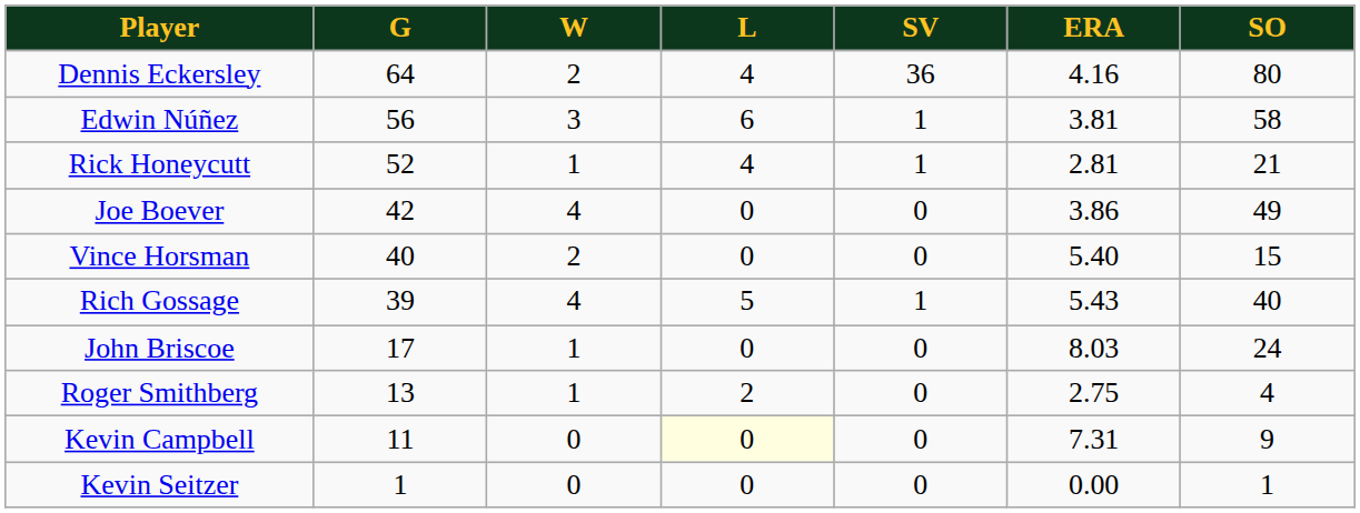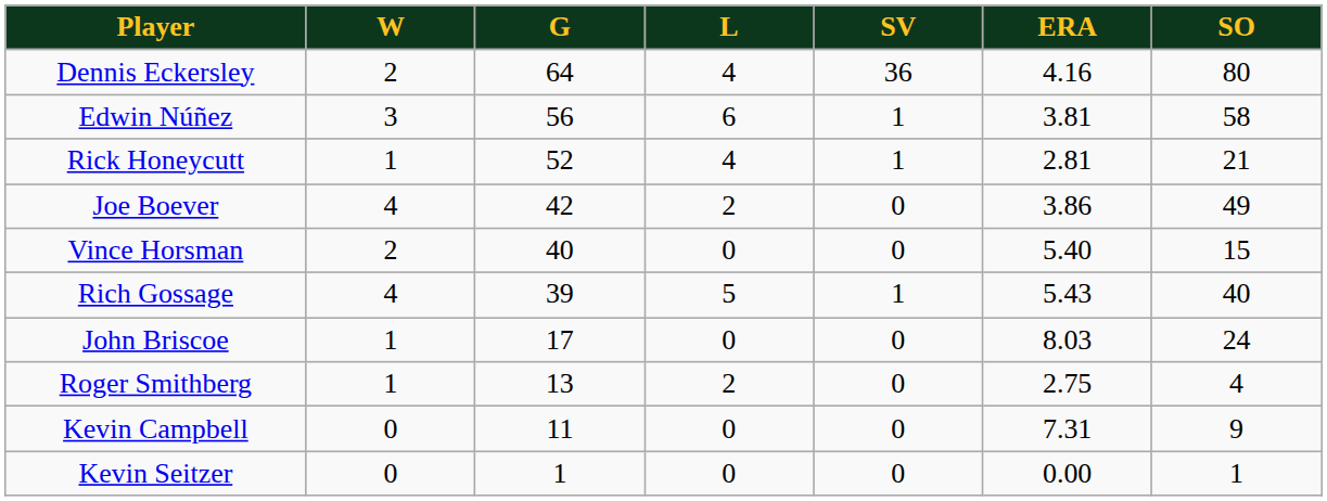 <table class="wikitable sortable">
 <tr>
 <th style="background:#0C371D;color:#ffc322;" width="16%">Player</th>
+<th style="background:#0C371D;color:#ffc322;" width="9%">W</th>
 <th style="background:#0C371D;color:#ffc322;" width="9%">G</th>
-<th style="background:#0C371D;color:#ffc322;" width="9%">W</th>
 <th style="background:#0C371D;color:#ffc322;" width="9%">L</th>
 <th style="background:#0C371D;color:#ffc322;" width="9%">SV</th>
 <th style="background:#0C371D;color:#ffc322;" width="9%">ERA</th>
 <th style="background:#0C371D;color:#ffc322;" width="9%">SO</th>
 </tr>
 <tr align="center">
 <td><a href='#'>Dennis Eckersley</a></td>
+<td>2</td>
 <td>64</td>
-<td>2</td>
 <td>4</td>
 <td>36</td>
 <td>4.16</td>
 <td>80</td>
 </tr>
 <tr align=center>
 <td><a href='#'>Edwin Núñez</a></td>
+<td>3</td>
 <td>56</td>
-<td>3</td>
 <td>6</td>
 <td>1</td>
 <td>3.81</td>
 <td>58</td>
 </tr>
 <tr align=center>
 <td><a href='#'>Rick Honeycutt</a></td>
+<td>1</td>
 <td>52</td>
-<td>1</td>
 <td>4</td>
 <td>1</td>
 <td>2.81</td>
 <td>21</td>
 </tr>
 <tr align=center>
 <td><a href='#'>Joe Boever</a></td>
+<td>4</td>
 <td>42</td>
-<td>4</td>
-<td>0</td>
+<td>2</td>
 <td>0</td>
 <td>3.86</td>
 <td>49</td>
 </tr>
 <tr align=center>
 <td><a href='#'>Vince Horsman</a></td>
+<td>2</td>
 <td>40</td>
-<td>2</td>
 <td>0</td>
 <td>0</td>
 <td>5.40</td>
 <td>15</td>
 </tr>
 <tr align=center>
 <td><a href='#'>Rich Gossage</a></td>
+<td>4</td>
 <td>39</td>
-<td>4</td>
 <td>5</td>
 <td>1</td>
 <td>5.43</td>
 <td>40</td>
 </tr>
 <tr align="center">
 <td><a href='#'>John Briscoe</a></td>
+<td>1</td>
 <td>17</td>
-<td>1</td>
 <td>0</td>
 <td>0</td>
 <td>8.03</td>
 <td>24</td>
 </tr>
 <tr align=center>
 <td><a href='#'>Roger Smithberg</a></td>
+<td>1</td>
 <td>13</td>
-<td>1</td>
 <td>2</td>
 <td>0</td>
 <td>2.75</td>
 <td>4</td>
 </tr>
 <tr align=center>
 <td><a href='#'>Kevin Campbell</a></td>
+<td>0</td>
 <td>11</td>
 <td>0</td>
-<td style="background: lightyellow;">0</td>
 <td>0</td>
 <td>7.31</td>
 <td>9</td>
 </tr>
 <tr align="center">
 <td><a href='#'>Kevin Seitzer</a></td>
+<td>0</td>
 <td>1</td>
-<td>0</td>
 <td>0</td>
 <td>0</td>
 <td>0.00</td>
 <td>1</td>
 </tr>
 </table>
